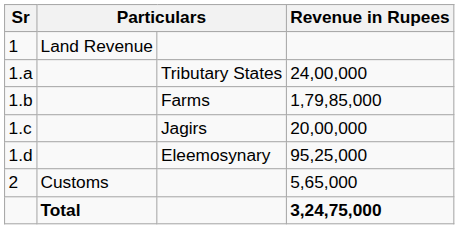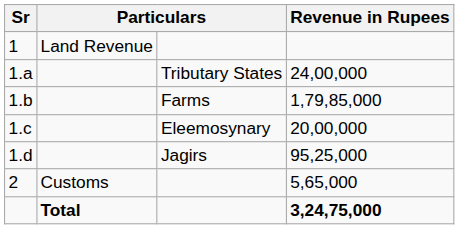 <table class="wikitable">
 <tr>
 <th>Sr</th>
 <th colspan="2">Particulars</th>
 <th>Revenue in Rupees</th>
 </tr>
 <tr>
 <td>1</td>
 <td>Land Revenue</td>
 <td></td>
 <td></td>
 </tr>
 <tr>
 <td>1.a</td>
 <td></td>
 <td>Tributary States</td>
 <td>24,00,000</td>
 </tr>
 <tr>
 <td>1.b</td>
 <td></td>
 <td>Farms</td>
 <td>1,79,85,000</td>
 </tr>
 <tr>
 <td>1.c</td>
 <td></td>
-<td>Jagirs</td>
+<td>Eleemosynary</td>
 <td>20,00,000</td>
 </tr>
 <tr>
 <td>1.d</td>
 <td></td>
-<td>Eleemosynary</td>
+<td>Jagirs</td>
 <td>95,25,000</td>
 </tr>
 <tr>
 <td>2</td>
 <td>Customs</td>
 <td></td>
 <td>5,65,000</td>
 </tr>
 <tr>
 <td></td>
 <td><strong>Total</strong></td>
 <td></td>
 <td><strong>3,24,75,000</strong></td>
 </tr>
 </table>
